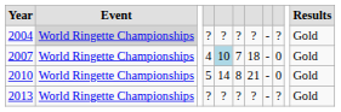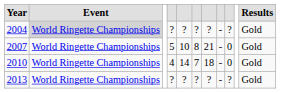 <table style="font-size: 95%; text-align: center;" class="wikitable alternance2">
 <tr>
 <th scope="col" style="background: #e0e0e0;">Year</th>
 <th scope="col" style="background: #e0e0e0;">Event</th>
 <td rowspan="99" style="background: #fff;"></td>
 <th scope="col" style="background: #e0e0e0;"></th>
 <th scope="col" style="background: #e0e0e0;"></th>
 <th scope="col" style="background: #e0e0e0;"></th>
 <th scope="col" style="background: #e0e0e0;"></th>
 <th scope="col" style="background: #e0e0e0;"></th>
 <th scope="col" style="background: #e0e0e0;"></th>
 <td rowspan="99" style="background: #fff;"></td>
 <th scope="col" style="background: #e0e0e0;">Results</th>
 </tr>
 <tr>
 <td><a href='#'>2004</a></td>
 <td align="left" style="background: lightgrey;"><a href='#'>World Ringette Championships</a></td>
 <td>?</td>
 <td>?</td>
 <td>?</td>
 <td>?</td>
 <td>-</td>
 <td>?</td>
 <td align="left"> Gold</td>
 </tr>
 <tr>
 <td><a href='#'>2007</a></td>
 <td align="left"><a href='#'>World Ringette Championships</a></td>
-<td>4</td>
-<td style="background: lightblue;">10</td>
-<td>7</td>
-<td>18</td>
+<td>5</td>
+<td>10</td>
+<td>8</td>
+<td>21</td>
 <td>-</td>
 <td>0</td>
 <td align="left"> Gold</td>
 </tr>
 <tr>
 <td><a href='#'>2010</a></td>
 <td align="left"><a href='#'>World Ringette Championships</a></td>
-<td>5</td>
+<td>4</td>
 <td>14</td>
-<td>8</td>
-<td>21</td>
+<td>7</td>
+<td>18</td>
 <td>-</td>
 <td>0</td>
 <td align="left"> Gold</td>
 </tr>
 <tr>
 <td><a href='#'>2013</a></td>
 <td align="left"><a href='#'>World Ringette Championships</a></td>
 <td>?</td>
 <td>?</td>
 <td>?</td>
 <td>?</td>
 <td>-</td>
 <td>?</td>
 <td align="left"> Gold</td>
 </tr>
 </table>
